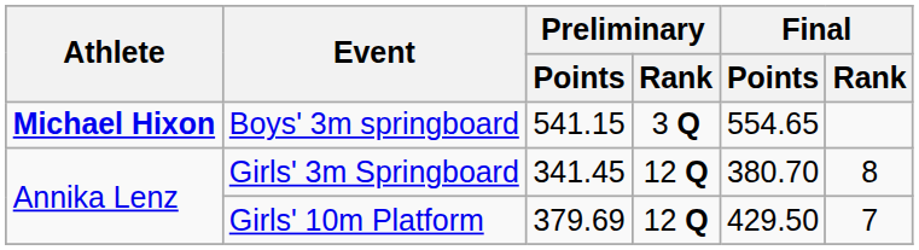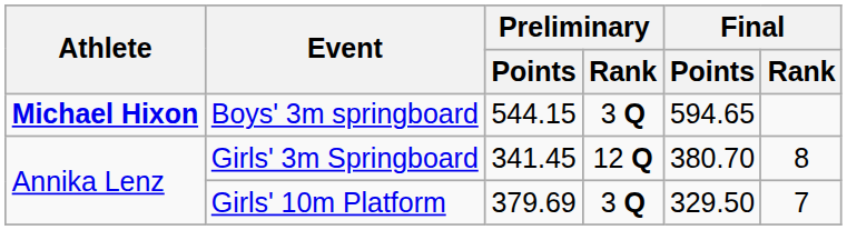 <table class=wikitable style=font-size:90%;text-align:center>
 <tr>
 <th rowspan=2>Athlete</th>
 <th rowspan=2>Event</th>
 <th colspan=2>Preliminary</th>
 <th colspan=2>Final</th>
 </tr>
 <tr>
 <th>Points</th>
 <th>Rank</th>
 <th>Points</th>
 <th>Rank</th>
 </tr>
 <tr>
 <td align=left><strong><a href='#'>Michael Hixon</a></strong></td>
 <td align=left><a href='#'>Boys' 3m springboard</a></td>
-<td>541.15</td>
+<td>544.15</td>
 <td>3 <strong>Q</strong></td>
-<td>554.65</td>
+<td>594.65</td>
 <td></td>
 </tr>
 <tr>
 <td align=left rowspan=2><a href='#'>Annika Lenz</a></td>
 <td align=left><a href='#'>Girls' 3m Springboard</a></td>
 <td>341.45</td>
 <td>12 <strong>Q</strong></td>
 <td>380.70</td>
 <td>8</td>
 </tr>
 <tr>
 <td align=left><a href='#'>Girls' 10m Platform</a></td>
 <td>379.69</td>
-<td>12 <strong>Q</strong></td>
-<td>429.50</td>
+<td>3 <strong>Q</strong></td>
+<td>329.50</td>
 <td>7</td>
 </tr>
 </table>
